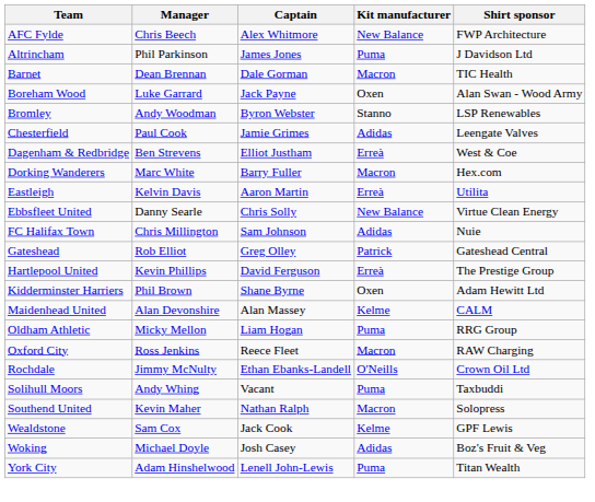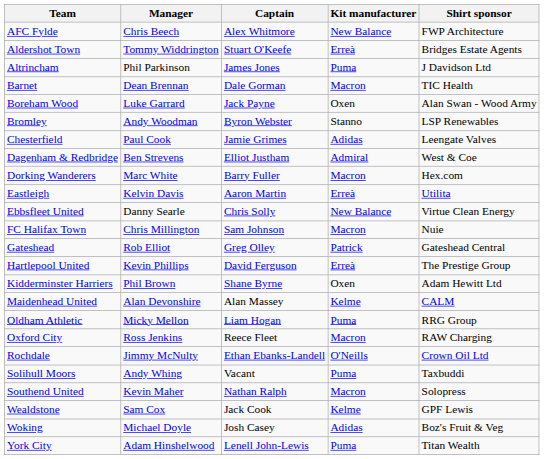 <table class="wikitable sortable" style="text-align: left;">
 <tr>
 <th>Team</th>
 <th>Manager</th>
 <th>Captain</th>
 <th>Kit manufacturer</th>
 <th>Shirt sponsor</th>
 </tr>
 <tr>
 <td><a href='#'>AFC Fylde</a></td>
 <td> <a href='#'>Chris Beech</a></td>
 <td> <a href='#'>Alex Whitmore</a></td>
 <td> <a href='#'>New Balance</a></td>
 <td>FWP Architecture</td>
+</tr>
+<tr>
+<td><a href='#'>Aldershot Town</a></td>
+<td> <a href='#'>Tommy Widdrington</a></td>
+<td> <a href='#'>Stuart O'Keefe</a></td>
+<td> <a href='#'>Erreà</a></td>
+<td>Bridges Estate Agents</td>
 </tr>
 <tr>
 <td><a href='#'>Altrincham</a></td>
 <td> Phil Parkinson</td>
 <td> <a href='#'>James Jones</a></td>
 <td> <a href='#'>Puma</a></td>
 <td>J Davidson Ltd</td>
 </tr>
 <tr>
 <td><a href='#'>Barnet</a></td>
 <td> <a href='#'>Dean Brennan</a></td>
 <td> <a href='#'>Dale Gorman</a></td>
 <td> <a href='#'>Macron</a></td>
 <td>TIC Health</td>
 </tr>
 <tr>
 <td><a href='#'>Boreham Wood</a></td>
 <td> <a href='#'>Luke Garrard</a></td>
 <td> <a href='#'>Jack Payne</a></td>
 <td> Oxen</td>
 <td>Alan Swan - Wood Army</td>
 </tr>
 <tr>
 <td><a href='#'>Bromley</a></td>
 <td> <a href='#'>Andy Woodman</a></td>
 <td> <a href='#'>Byron Webster</a></td>
 <td> Stanno</td>
 <td>LSP Renewables</td>
 </tr>
 <tr>
 <td><a href='#'>Chesterfield</a></td>
 <td> <a href='#'>Paul Cook</a></td>
 <td> <a href='#'>Jamie Grimes</a></td>
 <td> <a href='#'>Adidas</a></td>
 <td>Leengate Valves</td>
 </tr>
 <tr>
 <td><a href='#'>Dagenham & Redbridge</a></td>
 <td> <a href='#'>Ben Strevens</a></td>
 <td> <a href='#'>Elliot Justham</a></td>
-<td> <a href='#'>Erreà</a></td>
+<td> <a href='#'>Admiral</a></td>
 <td>West & Coe</td>
 </tr>
 <tr>
 <td><a href='#'>Dorking Wanderers</a></td>
 <td> <a href='#'>Marc White</a></td>
 <td> <a href='#'>Barry Fuller</a></td>
 <td> <a href='#'>Macron</a></td>
 <td>Hex.com</td>
 </tr>
 <tr>
 <td><a href='#'>Eastleigh</a></td>
 <td> <a href='#'>Kelvin Davis</a></td>
 <td> <a href='#'>Aaron Martin</a></td>
 <td> <a href='#'>Erreà</a></td>
 <td><a href='#'>Utilita</a></td>
 </tr>
 <tr>
 <td><a href='#'>Ebbsfleet United</a></td>
 <td> Danny Searle</td>
 <td> <a href='#'>Chris Solly</a></td>
 <td> <a href='#'>New Balance</a></td>
 <td>Virtue Clean Energy</td>
 </tr>
 <tr>
 <td><a href='#'>FC Halifax Town</a></td>
 <td> <a href='#'>Chris Millington</a></td>
 <td> <a href='#'>Sam Johnson</a></td>
-<td> <a href='#'>Adidas</a></td>
+<td> <a href='#'>Macron</a></td>
 <td>Nuie</td>
 </tr>
 <tr>
 <td><a href='#'>Gateshead</a></td>
 <td> <a href='#'>Rob Elliot</a></td>
 <td> <a href='#'>Greg Olley</a></td>
 <td> <a href='#'>Patrick</a></td>
 <td>Gateshead Central</td>
 </tr>
 <tr>
 <td><a href='#'>Hartlepool United</a></td>
 <td> <a href='#'>Kevin Phillips</a></td>
 <td> <a href='#'>David Ferguson</a></td>
 <td> <a href='#'>Erreà</a></td>
 <td>The Prestige Group</td>
 </tr>
 <tr>
 <td><a href='#'>Kidderminster Harriers</a></td>
 <td> <a href='#'>Phil Brown</a></td>
 <td> <a href='#'>Shane Byrne</a></td>
 <td> Oxen</td>
 <td>Adam Hewitt Ltd</td>
 </tr>
 <tr>
 <td><a href='#'>Maidenhead United</a></td>
 <td> <a href='#'>Alan Devonshire</a></td>
 <td> Alan Massey</td>
 <td> <a href='#'>Kelme</a></td>
 <td><a href='#'>CALM</a></td>
 </tr>
 <tr>
 <td><a href='#'>Oldham Athletic</a></td>
 <td> <a href='#'>Micky Mellon</a></td>
 <td> <a href='#'>Liam Hogan</a></td>
 <td> <a href='#'>Puma</a></td>
 <td>RRG Group</td>
 </tr>
 <tr>
 <td><a href='#'>Oxford City</a></td>
 <td> <a href='#'>Ross Jenkins</a></td>
 <td> Reece Fleet</td>
 <td> <a href='#'>Macron</a></td>
 <td>RAW Charging</td>
 </tr>
 <tr>
 <td><a href='#'>Rochdale</a></td>
 <td> <a href='#'>Jimmy McNulty</a></td>
 <td> <a href='#'>Ethan Ebanks-Landell</a></td>
 <td> <a href='#'>O'Neills</a></td>
 <td><a href='#'>Crown Oil Ltd</a></td>
 </tr>
 <tr>
 <td><a href='#'>Solihull Moors</a></td>
 <td> <a href='#'>Andy Whing</a></td>
 <td>Vacant</td>
 <td> <a href='#'>Puma</a></td>
 <td>Taxbuddi</td>
 </tr>
 <tr>
 <td><a href='#'>Southend United</a></td>
 <td> <a href='#'>Kevin Maher</a></td>
 <td> <a href='#'>Nathan Ralph</a></td>
 <td> <a href='#'>Macron</a></td>
 <td>Solopress</td>
 </tr>
 <tr>
 <td><a href='#'>Wealdstone</a></td>
 <td> <a href='#'>Sam Cox</a></td>
 <td> Jack Cook</td>
 <td> <a href='#'>Kelme</a></td>
 <td>GPF Lewis</td>
 </tr>
 <tr>
 <td><a href='#'>Woking</a></td>
 <td> <a href='#'>Michael Doyle</a></td>
 <td> Josh Casey</td>
 <td> <a href='#'>Adidas</a></td>
 <td>Boz's Fruit & Veg</td>
 </tr>
 <tr>
 <td><a href='#'>York City</a></td>
 <td> <a href='#'>Adam Hinshelwood</a></td>
 <td> <a href='#'>Lenell John-Lewis</a></td>
 <td> <a href='#'>Puma</a></td>
 <td>Titan Wealth</td>
 </tr>
 </table>
